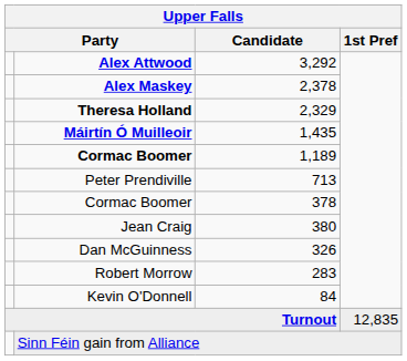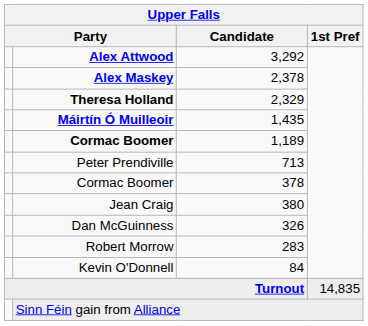 <table class="wikitable">
 <tr>
 <th colspan="4" align="center"><a href='#'>Upper Falls</a></th>
 </tr>
 <tr>
 <th colspan="2" align="center" width=200>Party</th>
 <th width=150>Candidate</th>
 <th width=60>1st Pref</th>
 </tr>
 <tr>
 <td></td>
 <td align="right"><strong><a href='#'>Alex Attwood</a></strong></td>
 <td align="right">3,292</td>
 </tr>
 <tr>
 <td></td>
 <td align="right"><strong><a href='#'>Alex Maskey</a></strong></td>
 <td align="right">2,378</td>
 </tr>
 <tr>
 <td></td>
 <td align="right"><strong>Theresa Holland</strong></td>
 <td align="right">2,329</td>
 </tr>
 <tr>
 <td></td>
 <td align="right"><strong><a href='#'>Máirtín Ó Muilleoir</a></strong></td>
 <td align="right">1,435</td>
 </tr>
 <tr>
 <td></td>
 <td align="right"><strong>Cormac Boomer</strong></td>
 <td align="right">1,189</td>
 </tr>
 <tr>
 <td></td>
 <td align="right">Peter Prendiville</td>
 <td align="right">713</td>
 </tr>
 <tr>
 <td></td>
 <td align="right">Cormac Boomer</td>
 <td align="right">378</td>
 </tr>
 <tr>
 <td></td>
 <td align="right">Jean Craig</td>
 <td align="right">380</td>
 </tr>
 <tr>
 <td></td>
 <td align="right">Dan McGuinness</td>
 <td align="right">326</td>
 </tr>
 <tr>
 <td></td>
 <td align="right">Robert Morrow</td>
 <td align="right">283</td>
 </tr>
 <tr>
 <td></td>
 <td align="right">Kevin O'Donnell</td>
 <td align="right">84</td>
 </tr>
 <tr bgcolor="EEEEEE">
 <td colspan=3 align="right"><strong><a href='#'>Turnout</a></strong></td>
-<td align="right">12,835</td>
+<td align="right">14,835</td>
 </tr>
 <tr>
 <td bgcolor=></td>
 <td colspan=3 bgcolor="EEEEEE"><a href='#'>Sinn Féin</a> gain from <a href='#'>Alliance</a></td>
 </tr>
 </table>
